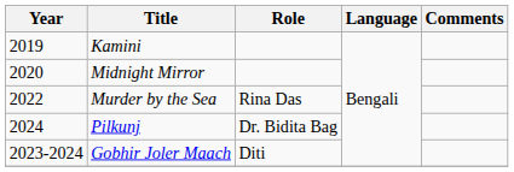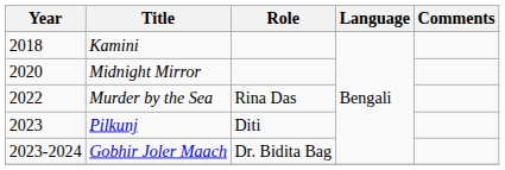 <table class="wikitable">
 <tr>
 <th>Year</th>
 <th>Title</th>
 <th>Role</th>
 <th>Language</th>
 <th>Comments</th>
 </tr>
 <tr>
-<td>2019</td>
+<td>2018</td>
 <td><em>Kamini</em></td>
 <td></td>
 <td rowspan=5>Bengali</td>
 <td></td>
 </tr>
 <tr>
 <td>2020</td>
 <td><em>Midnight Mirror</em></td>
 <td></td>
 <td></td>
 </tr>
 <tr>
 <td>2022</td>
 <td><em>Murder by the Sea</em></td>
 <td>Rina Das</td>
 <td></td>
 </tr>
 <tr>
-<td>2024</td>
+<td>2023</td>
 <td><em><a href='#'>Pilkunj</a></em></td>
-<td>Dr. Bidita Bag</td>
+<td>Diti</td>
 <td></td>
 </tr>
 <tr>
 <td>2023-2024</td>
 <td><em><a href='#'>Gobhir Joler Maach</a></em></td>
-<td>Diti</td>
+<td>Dr. Bidita Bag</td>
 <td></td>
 </tr>
 <tr>
 </tr>
 </table>
